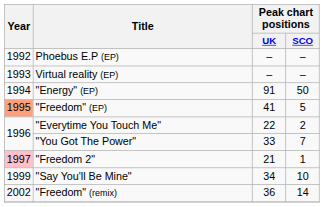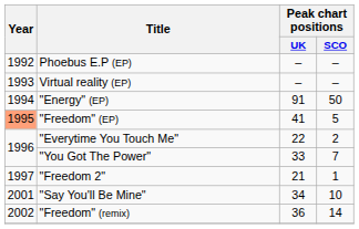 <table class="wikitable">
 <tr>
 <th rowspan="2">Year</th>
 <th rowspan="2" style="width:20em;">Title</th>
 <th colspan="10">Peak chart positions</th>
 </tr>
 <tr>
 <th style="width:3em;font-size:90%;"><a href='#'>UK</a><br></th>
 <th style="width:3em;font-size:90%;"><a href='#'>SCO</a><br></th>
 </tr>
 <tr>
 <td>1992</td>
 <td>Phoebus E.P <small>(EP)</small></td>
 <td align="center">–</td>
 <td align="center">–</td>
 </tr>
 <tr>
 <td>1993</td>
 <td>Virtual reality <small>(EP)</small></td>
 <td align="center">–</td>
 <td align="center">–</td>
 </tr>
 <tr>
 <td>1994</td>
 <td>"Energy" <small>(EP)</small></td>
 <td align="center">91</td>
 <td align="center">50</td>
 </tr>
 <tr>
 <td style="background: lightsalmon;">1995</td>
 <td>"Freedom" <small>(EP)</small></td>
 <td align="center">41</td>
 <td align="center">5</td>
 </tr>
 <tr>
 <td rowspan="2">1996</td>
 <td>"Everytime You Touch Me"</td>
 <td align="center">22</td>
 <td align="center">2</td>
 </tr>
 <tr>
 <td>"You Got The Power"</td>
 <td align="center">33</td>
 <td align="center">7</td>
 </tr>
 <tr>
-<td style="background: pink;">1997</td>
+<td>1997</td>
 <td>"Freedom 2"</td>
 <td align="center">21</td>
 <td align="center">1</td>
 </tr>
 <tr>
-<td>1999</td>
+<td>2001</td>
 <td>"Say You'll Be Mine"</td>
 <td align="center">34</td>
 <td align="center">10</td>
 </tr>
 <tr>
 <td>2002</td>
 <td>"Freedom" <small>(remix)</small></td>
 <td align="center">36</td>
 <td align="center">14</td>
 </tr>
 <tr>
 </tr>
 </table>
